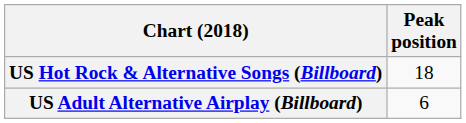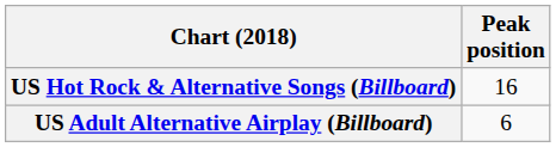 <table class="wikitable sortable plainrowheaders">
 <tr>
 <th scope="col">Chart (2018)</th>
 <th scope="col">Peak<br>position</th>
 </tr>
 <tr>
 <th scope="row">US <a href='#'>Hot Rock & Alternative Songs</a> (<em><a href='#'>Billboard</a></em>)</th>
-<td align="center">18</td>
+<td align="center">16</td>
 </tr>
 <tr>
 <th scope="row">US <a href='#'>Adult Alternative Airplay</a> (<em>Billboard</em>)</th>
 <td align="center">6</td>
 </tr>
 </table>
